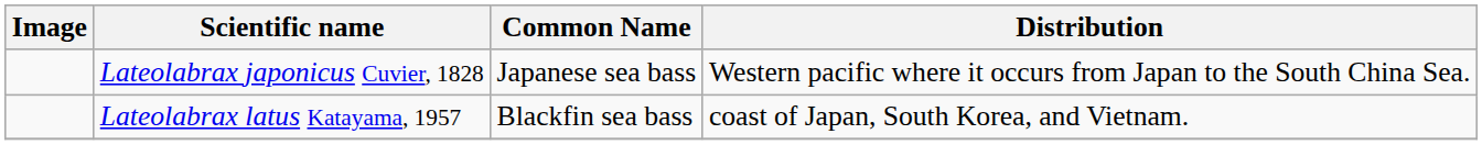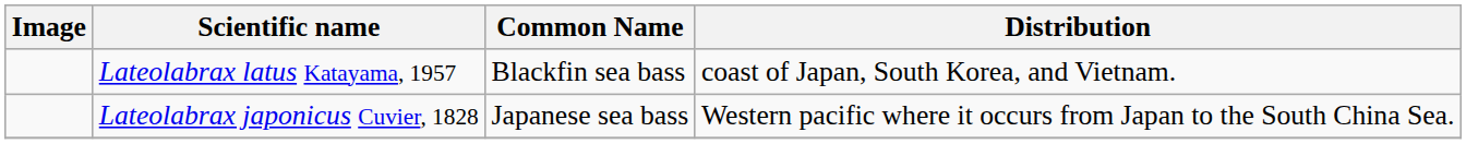 <table class="wikitable ">
 <tr>
 <th>Image</th>
 <th>Scientific name</th>
 <th>Common Name</th>
 <th>Distribution</th>
 </tr>
 <tr>
 <td></td>
+<td><em><a href='#'>Lateolabrax latus</a></em> <small><a href='#'>Katayama</a>, 1957</small></td>
+<td>Blackfin sea bass</td>
+<td>coast of Japan, South Korea, and Vietnam.</td>
+</tr>
+<tr>
+<td></td>
 <td><em><a href='#'>Lateolabrax japonicus</a></em> <small><a href='#'>Cuvier</a>, 1828</small></td>
 <td>Japanese sea bass</td>
 <td>Western pacific where it occurs from Japan to the South China Sea.</td>
 </tr>
 <tr>
-<td></td>
-<td><em><a href='#'>Lateolabrax latus</a></em> <small><a href='#'>Katayama</a>, 1957</small></td>
-<td>Blackfin sea bass</td>
-<td>coast of Japan, South Korea, and Vietnam.</td>
-</tr>
-<tr>
 </tr>
 </table>
